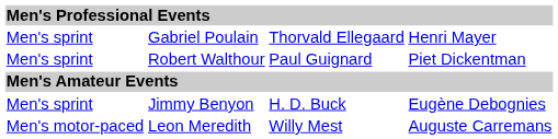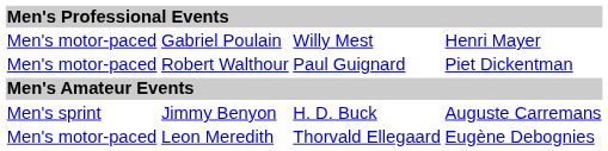 <table>
 <tr bgcolor="#cccccc">
 <td colspan=7><strong>Men's Professional Events</strong></td>
 </tr>
 <tr>
-<td><a href='#'>Men's sprint</a> <br></td>
+<td><a href='#'>Men's motor-paced</a><br></td>
 <td><a href='#'>Gabriel Poulain</a><br></td>
-<td><a href='#'>Thorvald Ellegaard</a><br></td>
+<td><a href='#'>Willy Mest</a><br></td>
 <td><a href='#'>Henri Mayer</a><br></td>
 </tr>
 <tr>
-<td><a href='#'>Men's sprint</a> <br></td>
+<td><a href='#'>Men's motor-paced</a><br></td>
 <td><a href='#'>Robert Walthour</a><br></td>
 <td><a href='#'>Paul Guignard</a><br></td>
 <td><a href='#'>Piet Dickentman</a><br></td>
 </tr>
 <tr bgcolor="#cccccc">
 <td colspan=7><strong>Men's Amateur Events</strong></td>
 </tr>
 <tr>
 <td><a href='#'>Men's sprint</a> <br></td>
 <td><a href='#'>Jimmy Benyon</a><br></td>
 <td><a href='#'>H. D. Buck</a>  <br></td>
-<td><a href='#'>Eugène Debognies</a> <br></td>
+<td><a href='#'>Auguste Carremans</a><br></td>
 </tr>
 <tr>
 <td><a href='#'>Men's motor-paced</a><br></td>
 <td><a href='#'>Leon Meredith</a><br></td>
-<td><a href='#'>Willy Mest</a><br></td>
-<td><a href='#'>Auguste Carremans</a><br></td>
+<td><a href='#'>Thorvald Ellegaard</a><br></td>
+<td><a href='#'>Eugène Debognies</a> <br></td>
 </tr>
 </table>
